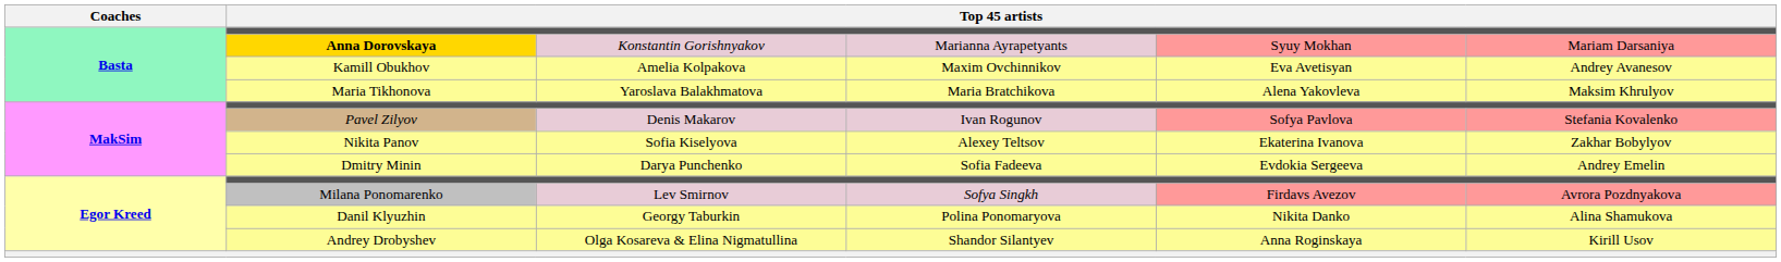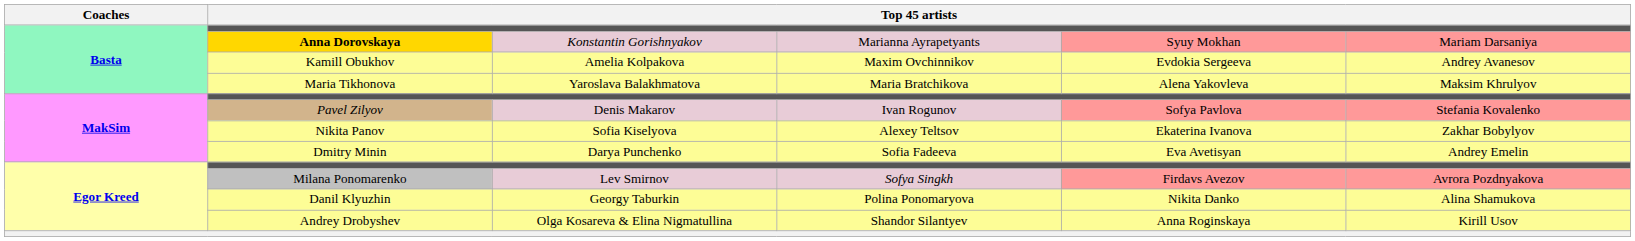 <table class="wikitable" style="text-align:center; width:100%;">
 <tr>
 <th scope="col" style="width:10%;">Coaches</th>
 <th colspan=5 scope="col" style="width:90%;">Top 45 artists</th>
 </tr>
 <tr>
 <th rowspan=4 style="background:#8ff7c0;"><a href='#'>Basta</a></th>
 <td colspan=6 style="background:#555;"></td>
 </tr>
 <tr>
 <td style="width:14%; background:gold"><strong>Anna Dorovskaya</strong></td>
 <td style="width:14%; background:#E8CCD7"><em>Konstantin Gorishnyakov</em></td>
 <td style="background:#E8CCD7">Marianna Ayrapetyants</td>
 <td style="width:14%; background:#FF9999">Syuy Mokhan</td>
 <td style="width:14%; background:#FF9999">Mariam Darsaniya</td>
 </tr>
 <tr>
 <td style="background:#FDFD96">Kamill Obukhov</td>
 <td style="background:#FDFD96">Amelia Kolpakova</td>
 <td style="background:#FDFD96">Maxim Ovchinnikov</td>
-<td style="background:#FDFD96">Eva Avetisyan</td>
+<td style="background:#FDFD96">Evdokia Sergeeva</td>
 <td style="background:#FDFD96">Andrey Avanesov</td>
 </tr>
 <tr>
 <td style="background:#FDFD96">Maria Tikhonova</td>
 <td style="background:#FDFD96">Yaroslava Balakhmatova</td>
 <td style="background:#FDFD96">Maria Bratchikova</td>
 <td style="background:#FDFD96">Alena Yakovleva</td>
 <td style="background:#FDFD96">Maksim Khrulyov</td>
 </tr>
 <tr>
 <th rowspan=4 style="background:#ff99ff"><a href='#'>MakSim</a></th>
 <td colspan=6 style="background:#555;"></td>
 </tr>
 <tr>
 <td style="background:tan"><em>Pavel Zilyov</em></td>
 <td style="background:#E8CCD7">Denis Makarov</td>
 <td style="width:14%; background:#E8CCD7">Ivan Rogunov</td>
 <td style="background:#FF9999">Sofya Pavlova</td>
 <td style="background:#FF9999">Stefania Kovalenko</td>
 </tr>
 <tr>
 <td style="background:#FDFD96">Nikita Panov</td>
 <td style="background:#FDFD96">Sofia Kiselyova</td>
 <td style="background:#FDFD96">Alexey Teltsov</td>
 <td style="background:#FDFD96">Ekaterina Ivanova</td>
 <td style="background:#FDFD96">Zakhar Bobylyov</td>
 </tr>
 <tr>
 <td style="background:#FDFD96">Dmitry Minin</td>
 <td style="background:#FDFD96">Darya Punchenko</td>
 <td style="background:#FDFD96">Sofia Fadeeva</td>
-<td style="background:#FDFD96">Evdokia Sergeeva</td>
+<td style="background:#FDFD96">Eva Avetisyan</td>
 <td style="background:#FDFD96">Andrey Emelin</td>
 </tr>
 <tr>
 <th rowspan=4 style="background:#ffa;"><a href='#'>Egor Kreed</a></th>
 <td colspan=6 style="background:#555;"></td>
 </tr>
 <tr>
 <td style="background:silver">Milana Ponomarenko</td>
 <td style="background:#E8CCD7">Lev Smirnov</td>
 <td style="background:#E8CCD7"><em>Sofya Singkh</em></td>
 <td style="background:#FF9999">Firdavs Avezov</td>
 <td style="background:#FF9999">Avrora Pozdnyakova</td>
 </tr>
 <tr>
 <td style="background:#FDFD96">Danil Klyuzhin</td>
 <td style="background:#FDFD96">Georgy Taburkin</td>
 <td style="background:#FDFD96">Polina Ponomaryova</td>
 <td style="background:#FDFD96">Nikita Danko</td>
 <td style="background:#FDFD96">Alina Shamukova</td>
 </tr>
 <tr>
 <td style="background:#FDFD96">Andrey Drobyshev</td>
 <td style="background:#FDFD96">Olga Kosareva & Elina Nigmatullina</td>
 <td style="background:#FDFD96">Shandor Silantyev</td>
 <td style="background:#FDFD96">Anna Roginskaya</td>
 <td style="background:#FDFD96">Kirill Usov</td>
 </tr>
 <tr>
 <th style="font-size:90%; line-height:12px;" colspan="6"></th>
 </tr>
 </table>
